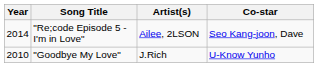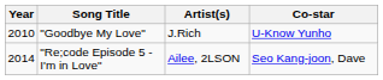 <table class="wikitable" style="width:500px">
 <tr>
 <th width=10>Year</th>
 <th>Song Title</th>
 <th>Artist(s)</th>
 <th>Co-star</th>
 </tr>
 <tr>
+<td>2010</td>
+<td>"Goodbye My Love"</td>
+<td>J.Rich</td>
+<td><a href='#'>U-Know Yunho</a></td>
+</tr>
+<tr>
 <td>2014</td>
 <td>"Re;code Episode 5 - <br> I'm in Love"</td>
 <td><a href='#'>Ailee</a>, 2LSON</td>
 <td><a href='#'>Seo Kang-joon</a>, Dave</td>
 </tr>
-<tr>
-<td>2010</td>
-<td>"Goodbye My Love"</td>
-<td>J.Rich</td>
-<td><a href='#'>U-Know Yunho</a></td>
-</tr>
 </table>
